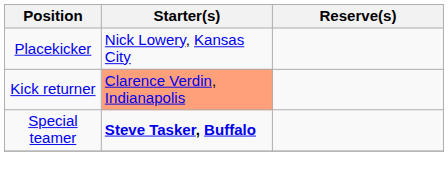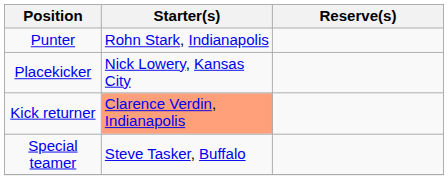 <table class="wikitable" width=75%>
 <tr>
 <th width=10%>Position</th>
 <th width=30%>Starter(s)</th>
 <th width=30%>Reserve(s)</th>
+</tr>
+<tr>
+<td align=center><a href='#'>Punter</a></td>
+<td> <a href='#'>Rohn Stark</a>, <a href='#'>Indianapolis</a></td>
+<td></td>
 </tr>
 <tr>
 <td align=center><a href='#'>Placekicker</a></td>
 <td> <a href='#'>Nick Lowery</a>, <a href='#'>Kansas City</a></td>
 <td></td>
 </tr>
 <tr>
 <td align=center><a href='#'>Kick returner</a></td>
 <td style="background: lightsalmon;"> <a href='#'>Clarence Verdin</a>, <a href='#'>Indianapolis</a></td>
 <td></td>
 </tr>
 <tr>
 <td align=center><a href='#'>Special teamer</a></td>
-<td><strong> <a href='#'>Steve Tasker</a>, <a href='#'>Buffalo</a></strong></td>
+<td> <a href='#'>Steve Tasker</a>, <a href='#'>Buffalo</a></td>
 <td></td>
 </tr>
 <tr>
 </tr>
 </table>
